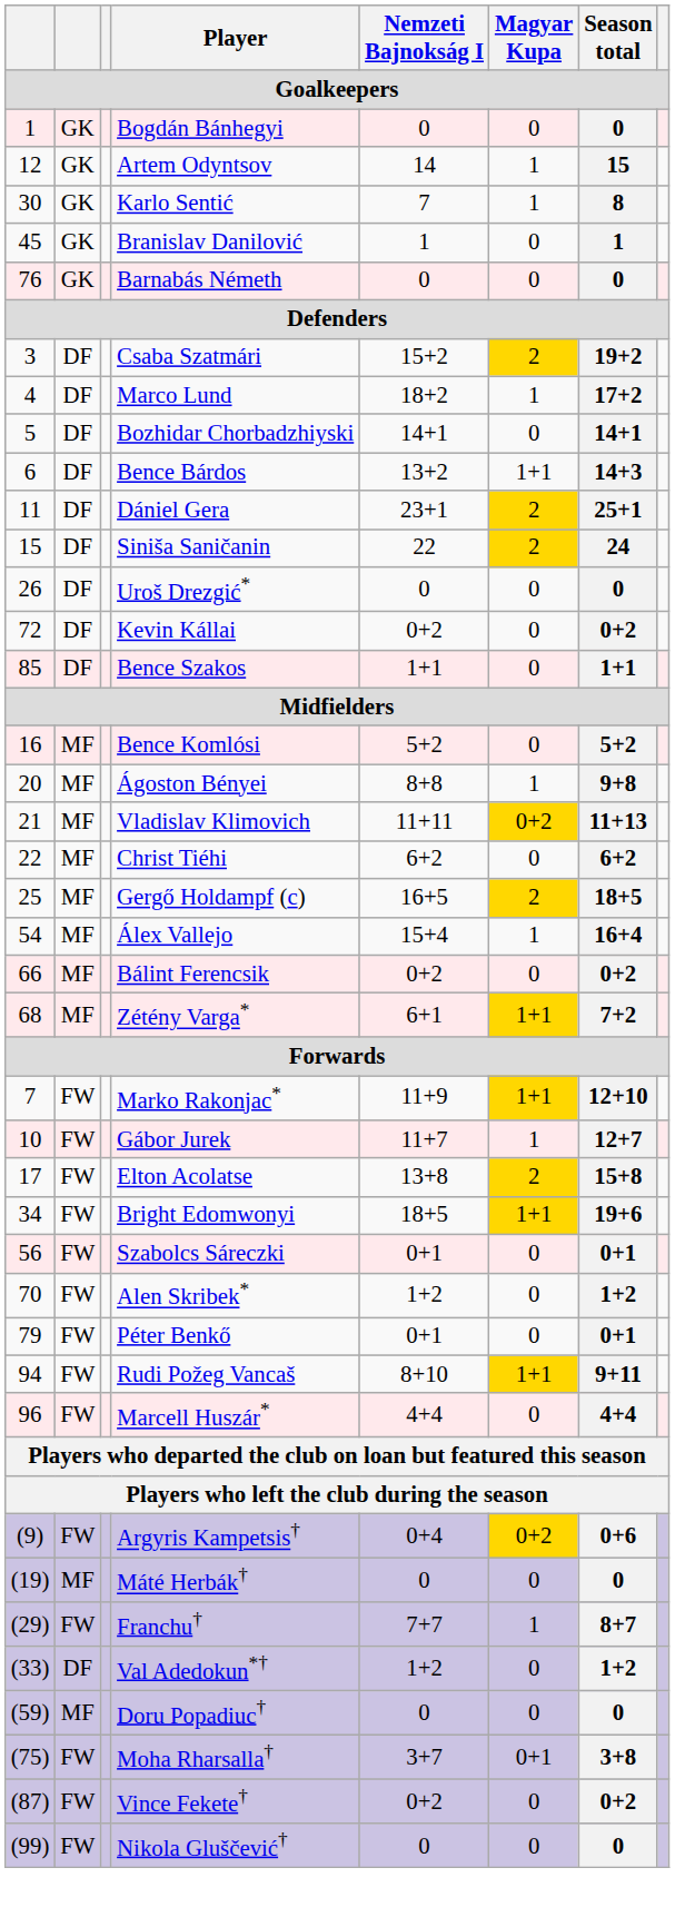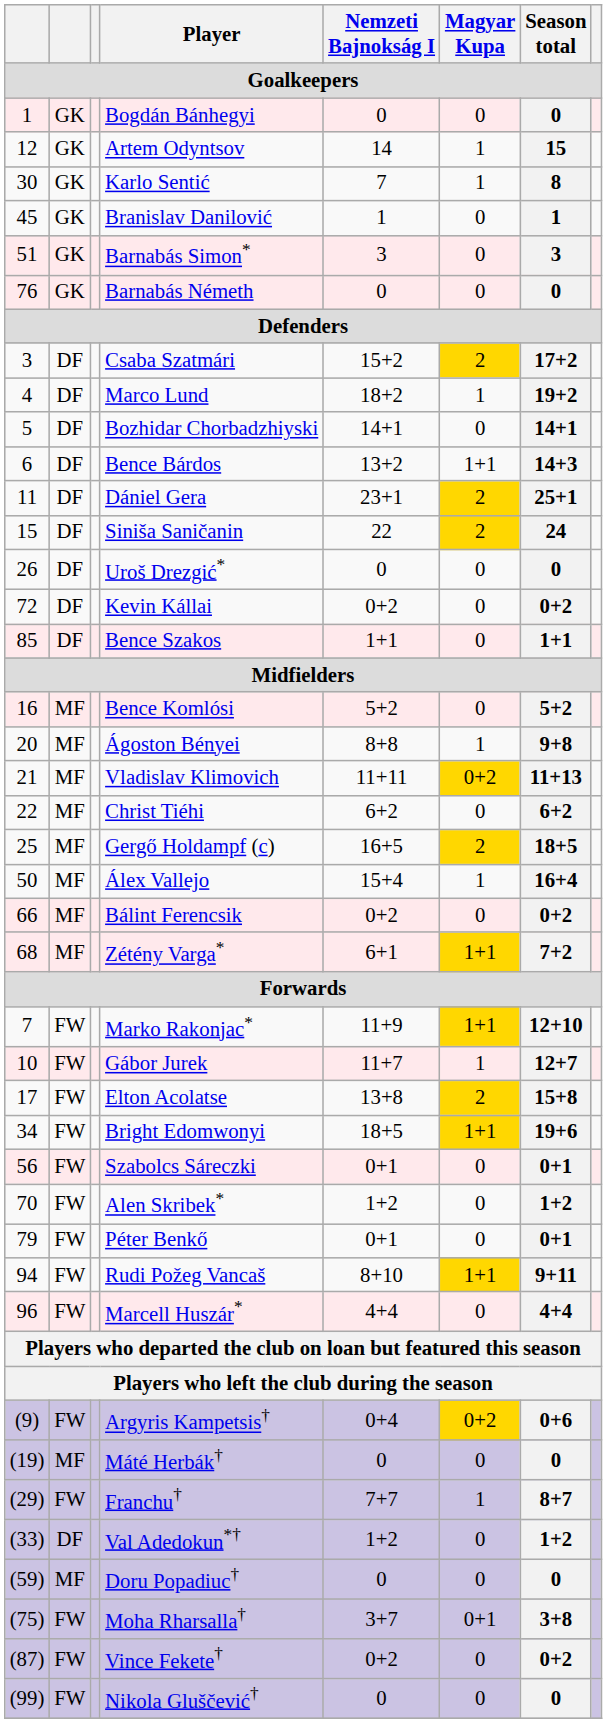 <table class="wikitable sortable sticky-header" style="text-align:center; font-size:85%;">
 <tr>
 <th></th>
 <th></th>
 <th></th>
 <th>Player</th>
 <th><a href='#'>Nemzeti<br>Bajnokság I</a></th>
 <th><a href='#'>Magyar<br>Kupa</a></th>
 <th>Season<br>total</th>
 <th class="unsortable"></th>
 </tr>
 <tr>
 <th colspan=8 style=background:#dcdcdc; text-align:center>Goalkeepers</th>
 </tr>
 <tr bgcolor=#ffe9ec>
 <td>1</td>
 <td>GK</td>
 <td></td>
 <td style="text-align:left;" data-sort-value="Banhegyi"><a href='#'>Bogdán Bánhegyi</a></td>
 <td>0</td>
 <td>0</td>
 <th>0</th>
 <td></td>
 </tr>
 <tr>
 <td>12</td>
 <td>GK</td>
 <td></td>
 <td style="text-align:left;" data-sort-value="Odyntsov"><a href='#'>Artem Odyntsov</a></td>
 <td>14</td>
 <td>1</td>
 <th>15</th>
 <td></td>
 </tr>
 <tr>
 <td>30</td>
 <td>GK</td>
 <td></td>
 <td style="text-align:left;" data-sort-value="Sentic"><a href='#'>Karlo Sentić</a></td>
 <td>7</td>
 <td>1</td>
 <th>8</th>
 <td></td>
 </tr>
 <tr>
 <td>45</td>
 <td>GK</td>
 <td></td>
 <td style="text-align:left;" data-sort-value="Danilovic"><a href='#'>Branislav Danilović</a></td>
 <td>1</td>
 <td>0</td>
 <th>1</th>
 <td></td>
 </tr>
 <tr bgcolor=#ffe9ec>
+<td>51</td>
+<td>GK</td>
+<td></td>
+<td style="text-align:left;" data-sort-value="Simon"><a href='#'>Barnabás Simon</a><sup>*</sup></td>
+<td>3</td>
+<td>0</td>
+<th>3</th>
+<td></td>
+</tr>
+<tr bgcolor=#ffe9ec>
 <td>76</td>
 <td>GK</td>
 <td></td>
 <td style="text-align:left;" data-sort-value="Nemeth"><a href='#'>Barnabás Németh</a></td>
 <td>0</td>
 <td>0</td>
 <th>0</th>
 <td></td>
 </tr>
 <tr>
 <th colspan=8 style=background:#dcdcdc; text-align:center>Defenders</th>
 </tr>
 <tr>
 <td>3</td>
 <td>DF</td>
 <td></td>
 <td style="text-align:left;" data-sort-value="Szatmari"><a href='#'>Csaba Szatmári</a></td>
 <td>15+2</td>
 <td style="background-color: gold;">2</td>
-<th>19+2</th>
+<th>17+2</th>
 <td></td>
 </tr>
 <tr>
 <td>4</td>
 <td>DF</td>
 <td></td>
 <td style="text-align:left;" data-sort-value="Lund"><a href='#'>Marco Lund</a></td>
 <td>18+2</td>
 <td>1</td>
-<th>17+2</th>
+<th>19+2</th>
 <td></td>
 </tr>
 <tr>
 <td>5</td>
 <td>DF</td>
 <td></td>
 <td style="text-align:left;" data-sort-value="Chorbadzhiyski"><a href='#'>Bozhidar Chorbadzhiyski</a></td>
 <td>14+1</td>
 <td>0</td>
 <th>14+1</th>
 <td></td>
 </tr>
 <tr>
 <td>6</td>
 <td>DF</td>
 <td></td>
 <td style="text-align:left;" data-sort-value="Bardos"><a href='#'>Bence Bárdos</a></td>
 <td>13+2</td>
 <td>1+1</td>
 <th>14+3</th>
 <td></td>
 </tr>
 <tr>
 <td>11</td>
 <td>DF</td>
 <td></td>
 <td style="text-align:left;" data-sort-value="Gera"><a href='#'>Dániel Gera</a></td>
 <td>23+1</td>
 <td style="background-color: gold;">2</td>
 <th>25+1</th>
 <td></td>
 </tr>
 <tr>
 <td>15</td>
 <td>DF</td>
 <td></td>
 <td style="text-align:left;" data-sort-value="Sanicanin"><a href='#'>Siniša Saničanin</a></td>
 <td>22</td>
 <td style="background-color: gold;">2</td>
 <th>24</th>
 <td></td>
 </tr>
 <tr>
 <td>26</td>
 <td>DF</td>
 <td></td>
 <td style="text-align:left;" data-sort-value="Drezgic"><a href='#'>Uroš Drezgić</a><sup>*</sup></td>
 <td>0</td>
 <td>0</td>
 <th>0</th>
 <td></td>
 </tr>
 <tr>
 <td>72</td>
 <td>DF</td>
 <td></td>
 <td style="text-align:left;" data-sort-value="Kallai"><a href='#'>Kevin Kállai</a></td>
 <td>0+2</td>
 <td>0</td>
 <th>0+2</th>
 <td></td>
 </tr>
 <tr bgcolor=#ffe9ec>
 <td>85</td>
 <td>DF</td>
 <td></td>
 <td style="text-align:left;" data-sort-value="Szakos"><a href='#'>Bence Szakos</a></td>
 <td>1+1</td>
 <td>0</td>
 <th>1+1</th>
 <td></td>
 </tr>
 <tr>
 <th colspan=8 style=background:#dcdcdc; text-align:center>Midfielders</th>
 </tr>
 <tr bgcolor=#ffe9ec>
 <td>16</td>
 <td>MF</td>
 <td></td>
 <td style="text-align:left;" data-sort-value="Komlosi"><a href='#'>Bence Komlósi</a></td>
 <td>5+2</td>
 <td>0</td>
 <th>5+2</th>
 <td></td>
 </tr>
 <tr>
 <td>20</td>
 <td>MF</td>
 <td></td>
 <td style="text-align:left;" data-sort-value="Benyei"><a href='#'>Ágoston Bényei</a></td>
 <td>8+8</td>
 <td>1</td>
 <th>9+8</th>
 <td></td>
 </tr>
 <tr>
 <td>21</td>
 <td>MF</td>
 <td></td>
 <td style="text-align:left;" data-sort-value="Klimovich"><a href='#'>Vladislav Klimovich</a></td>
 <td>11+11</td>
 <td style="background-color: gold;">0+2</td>
 <th>11+13</th>
 <td></td>
 </tr>
 <tr>
 <td>22</td>
 <td>MF</td>
 <td></td>
 <td style="text-align:left;" data-sort-value="Tiehi"><a href='#'>Christ Tiéhi</a></td>
 <td>6+2</td>
 <td>0</td>
 <th>6+2</th>
 <td></td>
 </tr>
 <tr>
 <td>25</td>
 <td>MF</td>
 <td></td>
 <td style="text-align:left;" data-sort-value="Holdampf"><a href='#'>Gergő Holdampf</a> (<a href='#'>c</a>)</td>
 <td>16+5</td>
 <td style="background-color: gold;">2</td>
 <th>18+5</th>
 <td></td>
 </tr>
 <tr>
-<td>54</td>
+<td>50</td>
 <td>MF</td>
 <td></td>
 <td style="text-align:left;" data-sort-value="Vallejo"><a href='#'>Álex Vallejo</a></td>
 <td>15+4</td>
 <td>1</td>
 <th>16+4</th>
 <td></td>
 </tr>
 <tr bgcolor=#ffe9ec>
 <td>66</td>
 <td>MF</td>
 <td></td>
 <td style="text-align:left;" data-sort-value="Ferencsik"><a href='#'>Bálint Ferencsik</a></td>
 <td>0+2</td>
 <td>0</td>
 <th>0+2</th>
 <td></td>
 </tr>
 <tr bgcolor=#ffe9ec>
 <td>68</td>
 <td>MF</td>
 <td></td>
 <td style="text-align:left;" data-sort-value="Varga"><a href='#'>Zétény Varga</a><sup>*</sup></td>
 <td>6+1</td>
 <td style="background-color: gold;">1+1</td>
 <th>7+2</th>
 <td></td>
 </tr>
 <tr>
 <th colspan=8 style=background:#dcdcdc; text-align:center>Forwards</th>
 </tr>
 <tr>
 <td>7</td>
 <td>FW</td>
 <td></td>
 <td style="text-align:left;" data-sort-value="Rakonjac"><a href='#'>Marko Rakonjac</a><sup>*</sup></td>
 <td>11+9</td>
 <td style="background-color: gold;">1+1</td>
 <th>12+10</th>
 <td></td>
 </tr>
 <tr bgcolor=#ffe9ec>
 <td>10</td>
 <td>FW</td>
 <td></td>
 <td style="text-align:left;" data-sort-value="Jurek"><a href='#'>Gábor Jurek</a></td>
 <td>11+7</td>
 <td>1</td>
 <th>12+7</th>
 <td></td>
 </tr>
 <tr>
 <td>17</td>
 <td>FW</td>
 <td></td>
 <td style="text-align:left;" data-sort-value="Acolatse"><a href='#'>Elton Acolatse</a></td>
 <td>13+8</td>
 <td style="background-color: gold;">2</td>
 <th>15+8</th>
 <td></td>
 </tr>
 <tr>
 <td>34</td>
 <td>FW</td>
 <td></td>
 <td style="text-align:left;" data-sort-value="Edomwonyi"><a href='#'>Bright Edomwonyi</a></td>
 <td>18+5</td>
 <td style="background-color: gold;">1+1</td>
 <th>19+6</th>
 <td></td>
 </tr>
 <tr bgcolor=#ffe9ec>
 <td>56</td>
 <td>FW</td>
 <td></td>
 <td style="text-align:left;" data-sort-value="Sareczki"><a href='#'>Szabolcs Sáreczki</a></td>
 <td>0+1</td>
 <td>0</td>
 <th>0+1</th>
 <td></td>
 </tr>
 <tr>
 <td>70</td>
 <td>FW</td>
 <td></td>
 <td style="text-align:left;" data-sort-value="Skribek"><a href='#'>Alen Skribek</a><sup>*</sup></td>
 <td>1+2</td>
 <td>0</td>
 <th>1+2</th>
 <td></td>
 </tr>
 <tr>
 <td>79</td>
 <td>FW</td>
 <td></td>
 <td style="text-align:left;" data-sort-value="Benko"><a href='#'>Péter Benkő</a></td>
 <td>0+1</td>
 <td>0</td>
 <th>0+1</th>
 <td></td>
 </tr>
 <tr>
 <td>94</td>
 <td>FW</td>
 <td></td>
 <td style="text-align:left;" data-sort-value="Pozeg"><a href='#'>Rudi Požeg Vancaš</a></td>
 <td>8+10</td>
 <td style="background-color: gold;">1+1</td>
 <th>9+11</th>
 <td></td>
 </tr>
 <tr bgcolor=#ffe9ec>
 <td>96</td>
 <td>FW</td>
 <td></td>
 <td style="text-align:left;" data-sort-value="Huszar"><a href='#'>Marcell Huszár</a><sup>*</sup></td>
 <td>4+4</td>
 <td>0</td>
 <th>4+4</th>
 <td></td>
 </tr>
 <tr>
 <th colspan="8">Players who departed the club on loan but featured this season</th>
 </tr>
 <tr>
 <th colspan="8">Players who left the club during the season</th>
 </tr>
 <tr bgcolor=#CBC3E3>
 <td>(9)</td>
 <td>FW</td>
 <td></td>
 <td style="text-align:left;" data-sort-value="Kampetsis"><a href='#'>Argyris Kampetsis</a><sup>†</sup></td>
 <td>0+4</td>
 <td style="background-color: gold;">0+2</td>
 <th>0+6</th>
 <td></td>
 </tr>
 <tr bgcolor=#CBC3E3>
 <td>(19)</td>
 <td>MF</td>
 <td></td>
 <td style="text-align:left;" data-sort-value="Herbak"><a href='#'>Máté Herbák</a><sup>†</sup></td>
 <td>0</td>
 <td>0</td>
 <th>0</th>
 <td></td>
 </tr>
 <tr bgcolor=#CBC3E3>
 <td>(29)</td>
 <td>FW</td>
 <td></td>
 <td style="text-align:left;" data-sort-value="Franchu"><a href='#'>Franchu</a><sup>†</sup></td>
 <td>7+7</td>
 <td>1</td>
 <th>8+7</th>
 <td></td>
 </tr>
 <tr bgcolor=#CBC3E3>
 <td>(33)</td>
 <td>DF</td>
 <td></td>
 <td style="text-align:left;" data-sort-value="Adedokun"><a href='#'>Val Adedokun</a><sup>*†</sup></td>
 <td>1+2</td>
 <td>0</td>
 <th>1+2</th>
 <td></td>
 </tr>
 <tr bgcolor=#CBC3E3>
 <td>(59)</td>
 <td>MF</td>
 <td></td>
 <td style="text-align:left;" data-sort-value="Popadiuc"><a href='#'>Doru Popadiuc</a><sup>†</sup></td>
 <td>0</td>
 <td>0</td>
 <th>0</th>
 <td></td>
 </tr>
 <tr bgcolor=#CBC3E3>
 <td>(75)</td>
 <td>FW</td>
 <td></td>
 <td style="text-align:left;" data-sort-value="Rharsalla"><a href='#'>Moha Rharsalla</a><sup>†</sup></td>
 <td>3+7</td>
 <td>0+1</td>
 <th>3+8</th>
 <td></td>
 </tr>
 <tr bgcolor=#CBC3E3>
 <td>(87)</td>
 <td>FW</td>
 <td></td>
 <td style="text-align:left;" data-sort-value="Fekete"><a href='#'>Vince Fekete</a><sup>†</sup></td>
 <td>0+2</td>
 <td>0</td>
 <th>0+2</th>
 <td></td>
 </tr>
 <tr bgcolor=#CBC3E3>
 <td>(99)</td>
 <td>FW</td>
 <td></td>
 <td style="text-align:left;" data-sort-value="Gluscevic"><a href='#'>Nikola Gluščević</a><sup>†</sup></td>
 <td>0</td>
 <td>0</td>
 <th>0</th>
 <td></td>
 </tr>
 <tr>
 </tr>
 </table>
